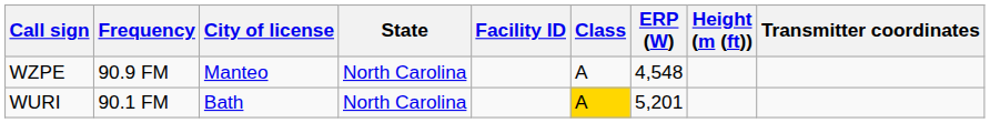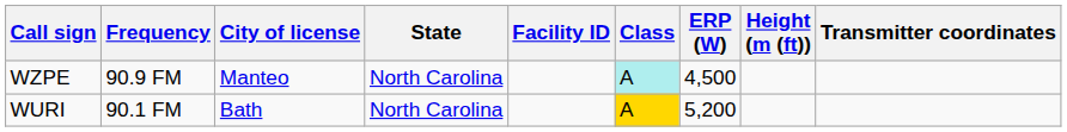 <table class="wikitable sortable">
 <tr>
 <th><a href='#'>Call sign</a></th>
 <th data-sort-type="number"><a href='#'>Frequency</a></th>
 <th><a href='#'>City of license</a></th>
 <th>State</th>
 <th data-sort-type="number"><a href='#'>Facility ID</a></th>
 <th><a href='#'>Class</a></th>
 <th data-sort-type="number"><a href='#'>ERP</a><br>(<a href='#'>W</a>)</th>
 <th data-sort-type="number"><a href='#'>Height</a><br>(<a href='#'>m</a> (<a href='#'>ft</a>))</th>
 <th class="unsortable">Transmitter coordinates</th>
 </tr>
 <tr>
 <td>WZPE</td>
 <td>90.9 FM</td>
 <td><a href='#'>Manteo</a></td>
 <td><a href='#'>North Carolina</a></td>
 <td></td>
-<td>A</td>
-<td>4,548</td>
+<td style="background: paleturquoise;">A</td>
+<td>4,500</td>
 <td></td>
 <td></td>
 </tr>
 <tr>
 <td>WURI</td>
 <td>90.1 FM</td>
 <td><a href='#'>Bath</a></td>
 <td><a href='#'>North Carolina</a></td>
 <td></td>
 <td style="background: gold;">A</td>
-<td>5,201</td>
+<td>5,200</td>
 <td></td>
 <td></td>
 </tr>
 </table>
